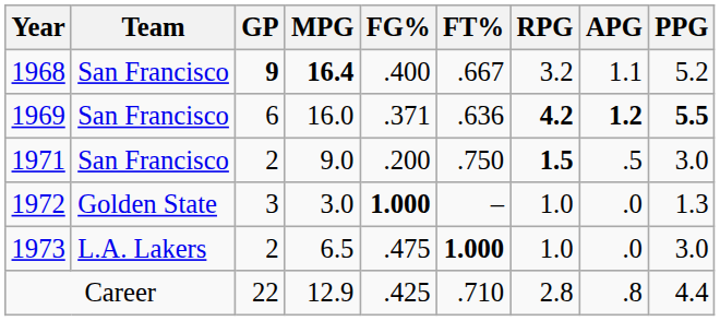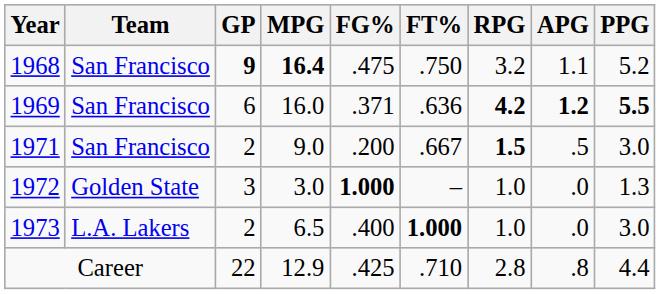 <table class="wikitable sortable" style="font-size:95%; text-align:right;">
 <tr>
 <th>Year</th>
 <th>Team</th>
 <th>GP</th>
 <th>MPG</th>
 <th>FG%</th>
 <th>FT%</th>
 <th>RPG</th>
 <th>APG</th>
 <th>PPG</th>
 </tr>
 <tr>
 <td style="text-align:left;"><a href='#'>1968</a></td>
 <td style="text-align:left;"><a href='#'>San Francisco</a></td>
 <td><strong>9</strong></td>
 <td><strong>16.4</strong></td>
-<td>.400</td>
-<td>.667</td>
+<td>.475</td>
+<td>.750</td>
 <td>3.2</td>
 <td>1.1</td>
 <td>5.2</td>
 </tr>
 <tr>
 <td style="text-align:left;"><a href='#'>1969</a></td>
 <td style="text-align:left;"><a href='#'>San Francisco</a></td>
 <td>6</td>
 <td>16.0</td>
 <td>.371</td>
 <td>.636</td>
 <td><strong>4.2</strong></td>
 <td><strong>1.2</strong></td>
 <td><strong>5.5</strong></td>
 </tr>
 <tr>
 <td style="text-align:left;"><a href='#'>1971</a></td>
 <td style="text-align:left;"><a href='#'>San Francisco</a></td>
 <td>2</td>
 <td>9.0</td>
 <td>.200</td>
-<td>.750</td>
+<td>.667</td>
 <td><strong>1.5</strong></td>
 <td>.5</td>
 <td>3.0</td>
 </tr>
 <tr>
 <td style="text-align:left;"><a href='#'>1972</a></td>
 <td style="text-align:left;"><a href='#'>Golden State</a></td>
 <td>3</td>
 <td>3.0</td>
 <td><strong>1.000</strong></td>
 <td>–</td>
 <td>1.0</td>
 <td>.0</td>
 <td>1.3</td>
 </tr>
 <tr>
 <td style="text-align:left;"><a href='#'>1973</a></td>
 <td style="text-align:left;"><a href='#'>L.A. Lakers</a></td>
 <td>2</td>
 <td>6.5</td>
-<td>.475</td>
+<td>.400</td>
 <td><strong>1.000</strong></td>
 <td>1.0</td>
 <td>.0</td>
 <td>3.0</td>
 </tr>
 <tr class="sortbottom">
 <td style="text-align:center;" colspan="2">Career</td>
 <td>22</td>
 <td>12.9</td>
 <td>.425</td>
 <td>.710</td>
 <td>2.8</td>
 <td>.8</td>
 <td>4.4</td>
 </tr>
 </table>
